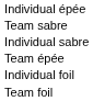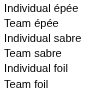 <table>
 <tr>
 <td rowspan=2>Individual épée</td>
 <td rowspan=2></td>
 <td rowspan=2></td>
 <td></td>
 </tr>
 <tr>
 <td></td>
 </tr>
 <tr>
-<td>Team sabre</td>
+<td>Team épée</td>
 <td></td>
 <td></td>
 <td></td>
 </tr>
 <tr>
 <td rowspan=2>Individual sabre</td>
 <td rowspan=2></td>
 <td rowspan=2></td>
 <td></td>
 </tr>
 <tr>
 <td></td>
 </tr>
 <tr>
-<td>Team épée</td>
+<td>Team sabre</td>
 <td></td>
 <td></td>
 <td></td>
 </tr>
 <tr>
 <td rowspan=2>Individual foil</td>
 <td rowspan=2></td>
 <td rowspan=2></td>
 <td></td>
 </tr>
 <tr>
 <td></td>
 </tr>
 <tr>
 <td>Team foil</td>
 <td></td>
 <td></td>
 <td></td>
 </tr>
 <tr>
 </tr>
 </table>
